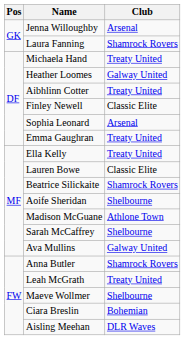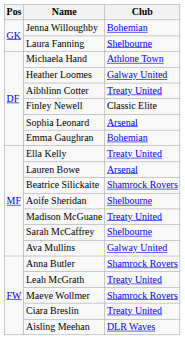 <table class="wikitable">
 <tr>
 <th>Pos</th>
 <th>Name</th>
 <th>Club</th>
 </tr>
 <tr>
 <td rowspan="2"><a href='#'>GK</a></td>
 <td>Jenna Willoughby</td>
-<td> <a href='#'>Arsenal</a></td>
+<td> <a href='#'>Bohemian</a></td>
 </tr>
 <tr>
 <td>Laura Fanning</td>
-<td> <a href='#'>Shamrock Rovers</a></td>
+<td> <a href='#'>Shelbourne</a></td>
 </tr>
 <tr>
 <td rowspan="6"><a href='#'>DF</a></td>
 <td>Michaela Hand</td>
-<td> <a href='#'>Treaty United</a></td>
+<td> <a href='#'>Athlone Town</a></td>
 </tr>
 <tr>
 <td>Heather Loomes</td>
 <td> <a href='#'>Galway United</a></td>
 </tr>
 <tr>
 <td>Aibhlinn Cotter</td>
 <td> <a href='#'>Treaty United</a></td>
 </tr>
 <tr>
 <td>Finley Newell</td>
 <td> Classic Elite</td>
 </tr>
 <tr>
 <td>Sophia Leonard</td>
 <td> <a href='#'>Arsenal</a></td>
 </tr>
 <tr>
 <td>Emma Gaughran</td>
-<td> <a href='#'>Treaty United</a></td>
+<td> <a href='#'>Bohemian</a></td>
 </tr>
 <tr>
 <td rowspan="7"><a href='#'>MF</a></td>
 <td>Ella Kelly</td>
 <td> <a href='#'>Treaty United</a></td>
 </tr>
 <tr>
 <td>Lauren Bowe</td>
-<td> Classic Elite</td>
+<td> <a href='#'>Arsenal</a></td>
 </tr>
 <tr>
 <td>Beatrice Silickaite</td>
 <td> <a href='#'>Shamrock Rovers</a></td>
 </tr>
 <tr>
 <td>Aoife Sheridan</td>
 <td> <a href='#'>Shelbourne</a></td>
 </tr>
 <tr>
 <td>Madison McGuane</td>
-<td> <a href='#'>Athlone Town</a></td>
+<td> <a href='#'>Treaty United</a></td>
 </tr>
 <tr>
 <td>Sarah McCaffrey</td>
 <td> <a href='#'>Shelbourne</a></td>
 </tr>
 <tr>
 <td>Ava Mullins</td>
 <td> <a href='#'>Galway United</a></td>
 </tr>
 <tr>
 <td rowspan="5"><a href='#'>FW</a></td>
 <td>Anna Butler</td>
 <td> <a href='#'>Shamrock Rovers</a></td>
 </tr>
 <tr>
 <td>Leah McGrath</td>
 <td> <a href='#'>Treaty United</a></td>
 </tr>
 <tr>
 <td>Maeve Wollmer</td>
-<td> <a href='#'>Shelbourne</a></td>
+<td> <a href='#'>Shamrock Rovers</a></td>
 </tr>
 <tr>
 <td>Ciara Breslin</td>
-<td> <a href='#'>Bohemian</a></td>
+<td> <a href='#'>Treaty United</a></td>
 </tr>
 <tr>
 <td>Aisling Meehan</td>
 <td> <a href='#'>DLR Waves</a></td>
 </tr>
 </table>
